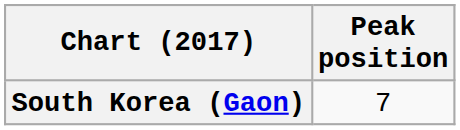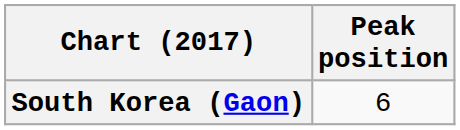 <table class="wikitable plainrowheaders" style="text-align:center;">
 <tr>
 <th scope="col">Chart (2017)</th>
 <th scope="col">Peak<br>position</th>
 </tr>
 <tr>
 <th scope="row">South Korea (<a href='#'>Gaon</a>)</th>
-<td>7</td>
+<td>6</td>
 </tr>
 </table>
